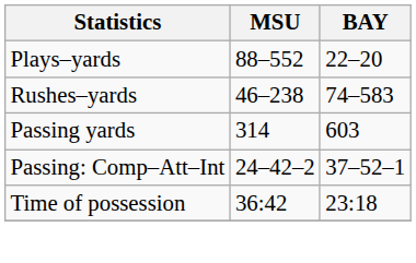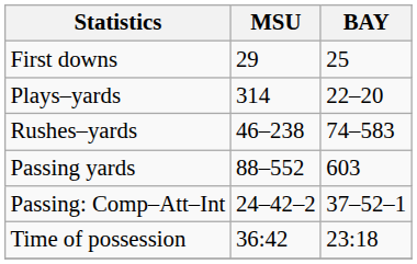 <table class="wikitable">
 <tr>
 <th>Statistics</th>
 <th>MSU</th>
 <th>BAY</th>
 </tr>
 <tr>
+<td>First downs</td>
+<td>29</td>
+<td>25</td>
+</tr>
+<tr>
 <td>Plays–yards</td>
-<td>88–552</td>
+<td>314</td>
 <td>22–20</td>
 </tr>
 <tr>
 <td>Rushes–yards</td>
 <td>46–238</td>
 <td>74–583</td>
 </tr>
 <tr>
 <td>Passing yards</td>
-<td>314</td>
+<td>88–552</td>
 <td>603</td>
 </tr>
 <tr>
 <td>Passing: Comp–Att–Int</td>
 <td>24–42–2</td>
 <td>37–52–1</td>
 </tr>
 <tr>
 <td>Time of possession</td>
 <td>36:42</td>
 <td>23:18</td>
 </tr>
 <tr>
 </tr>
 </table>
